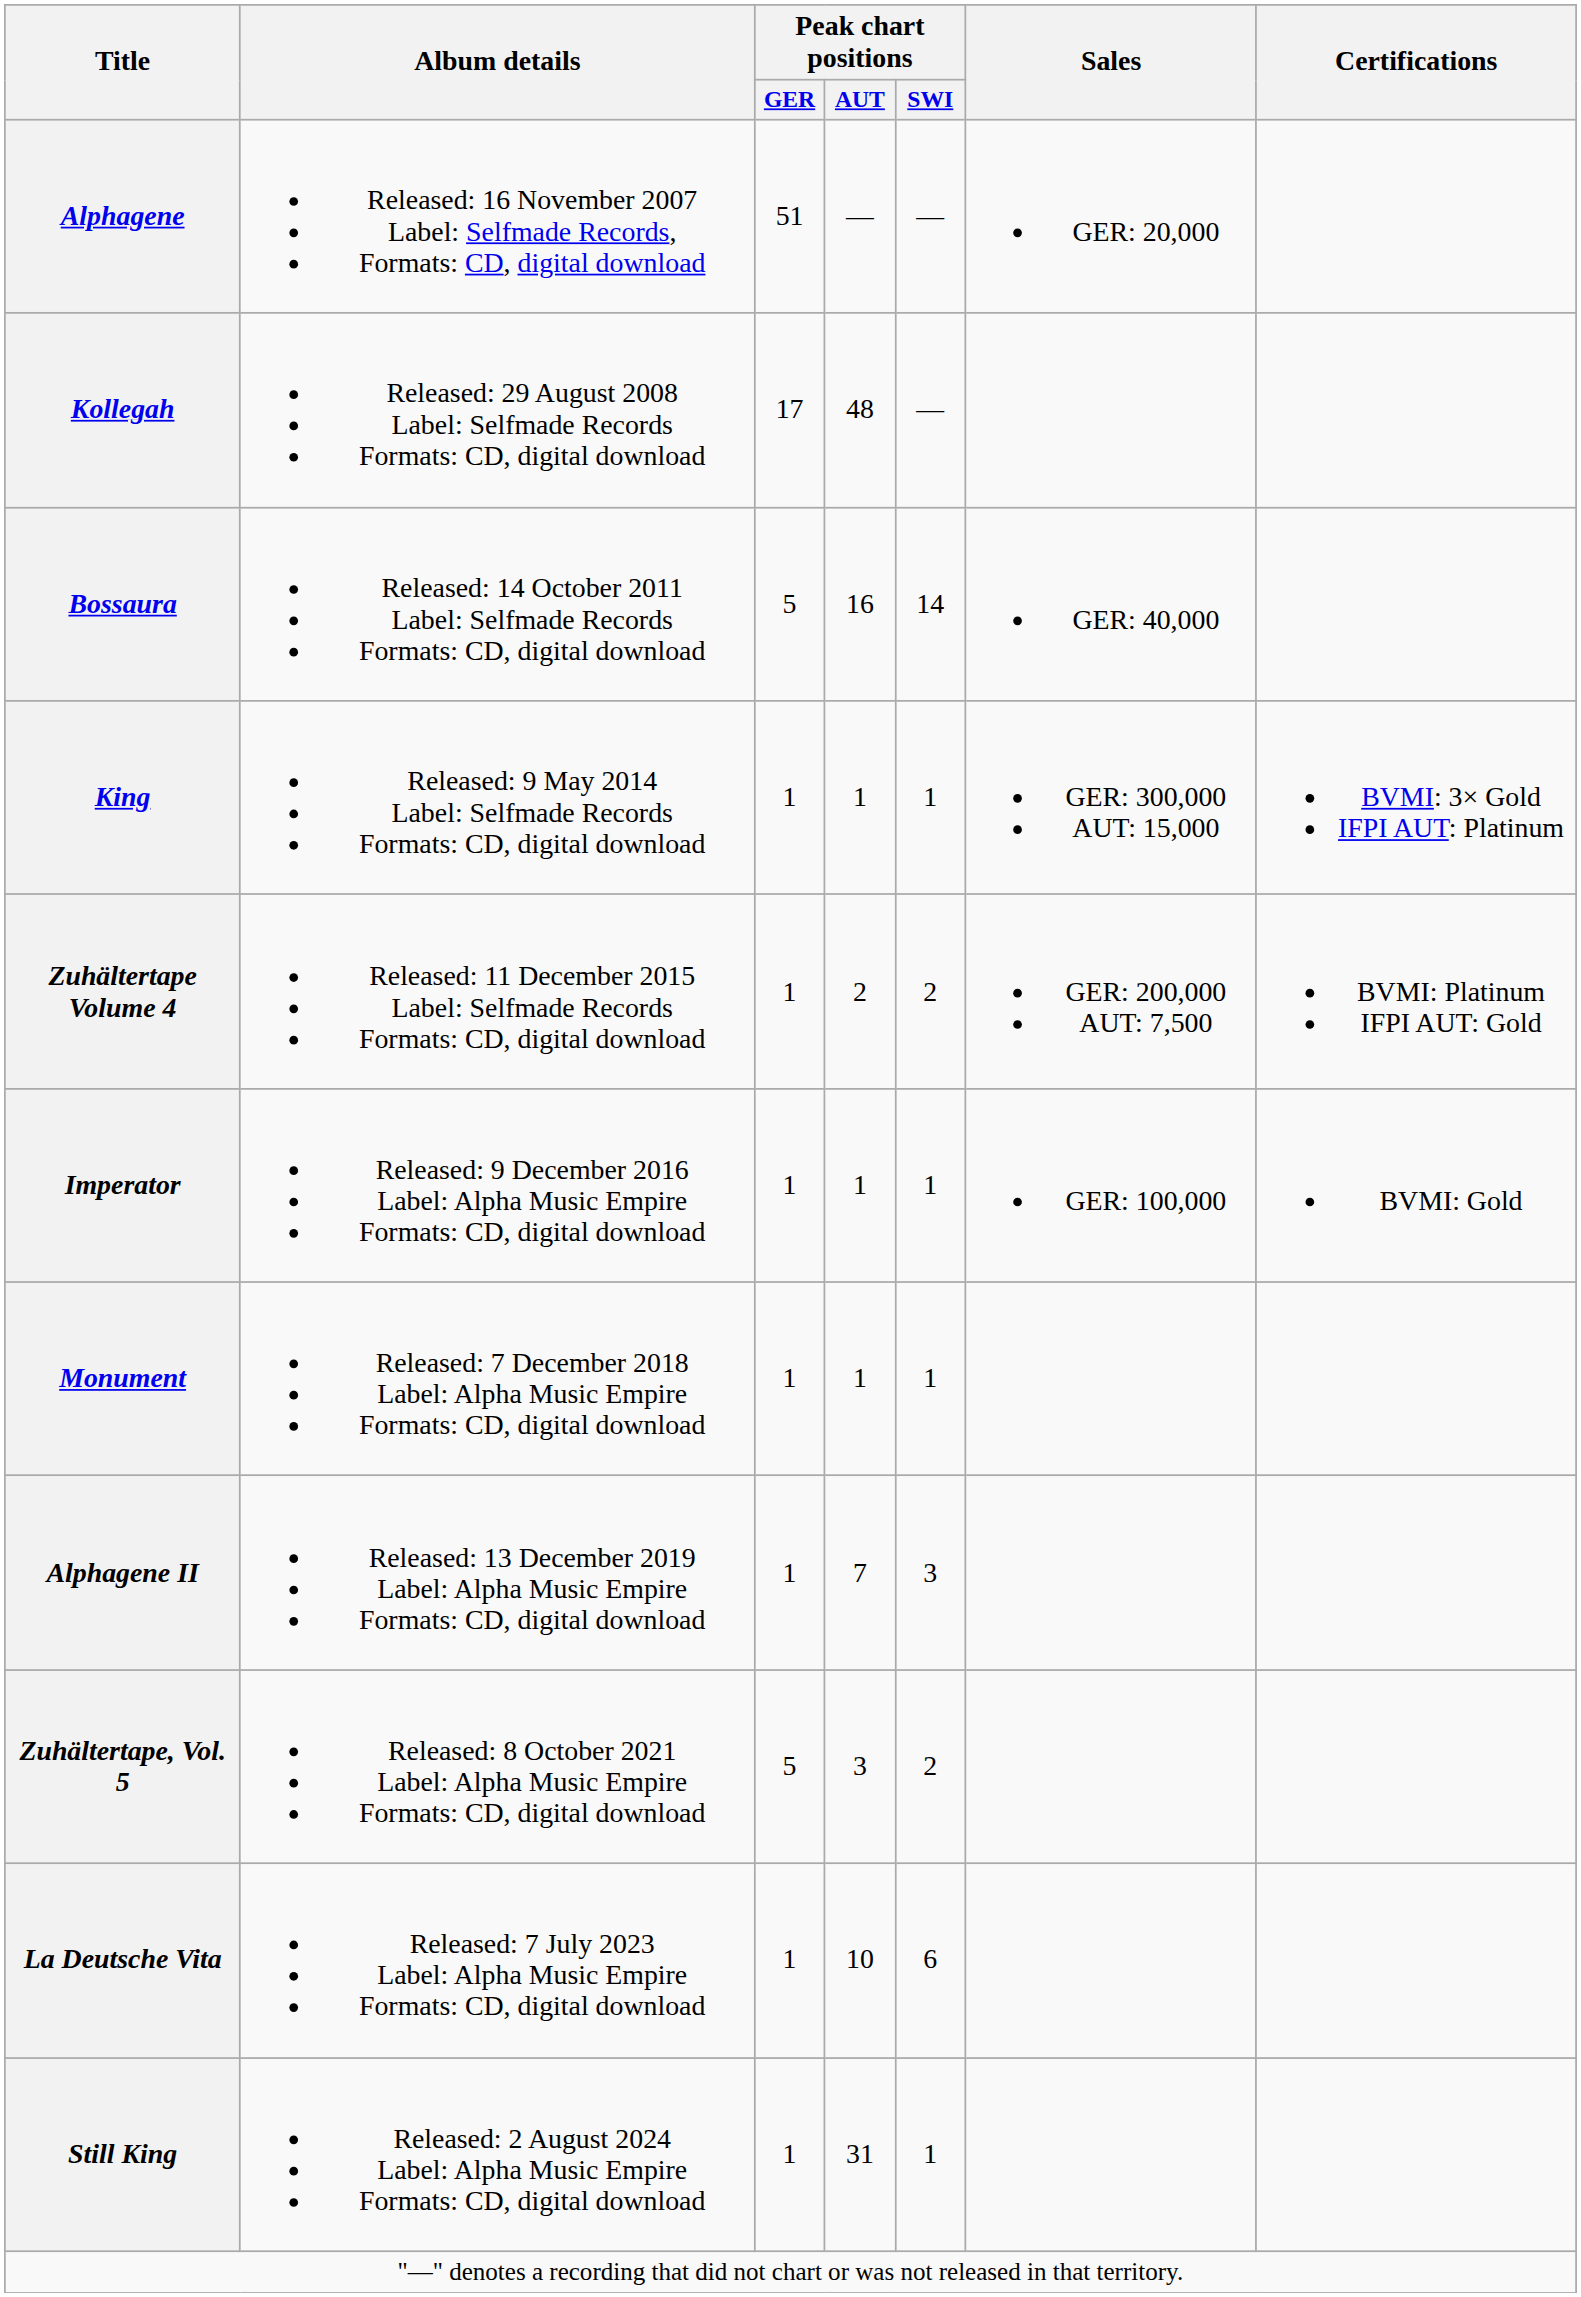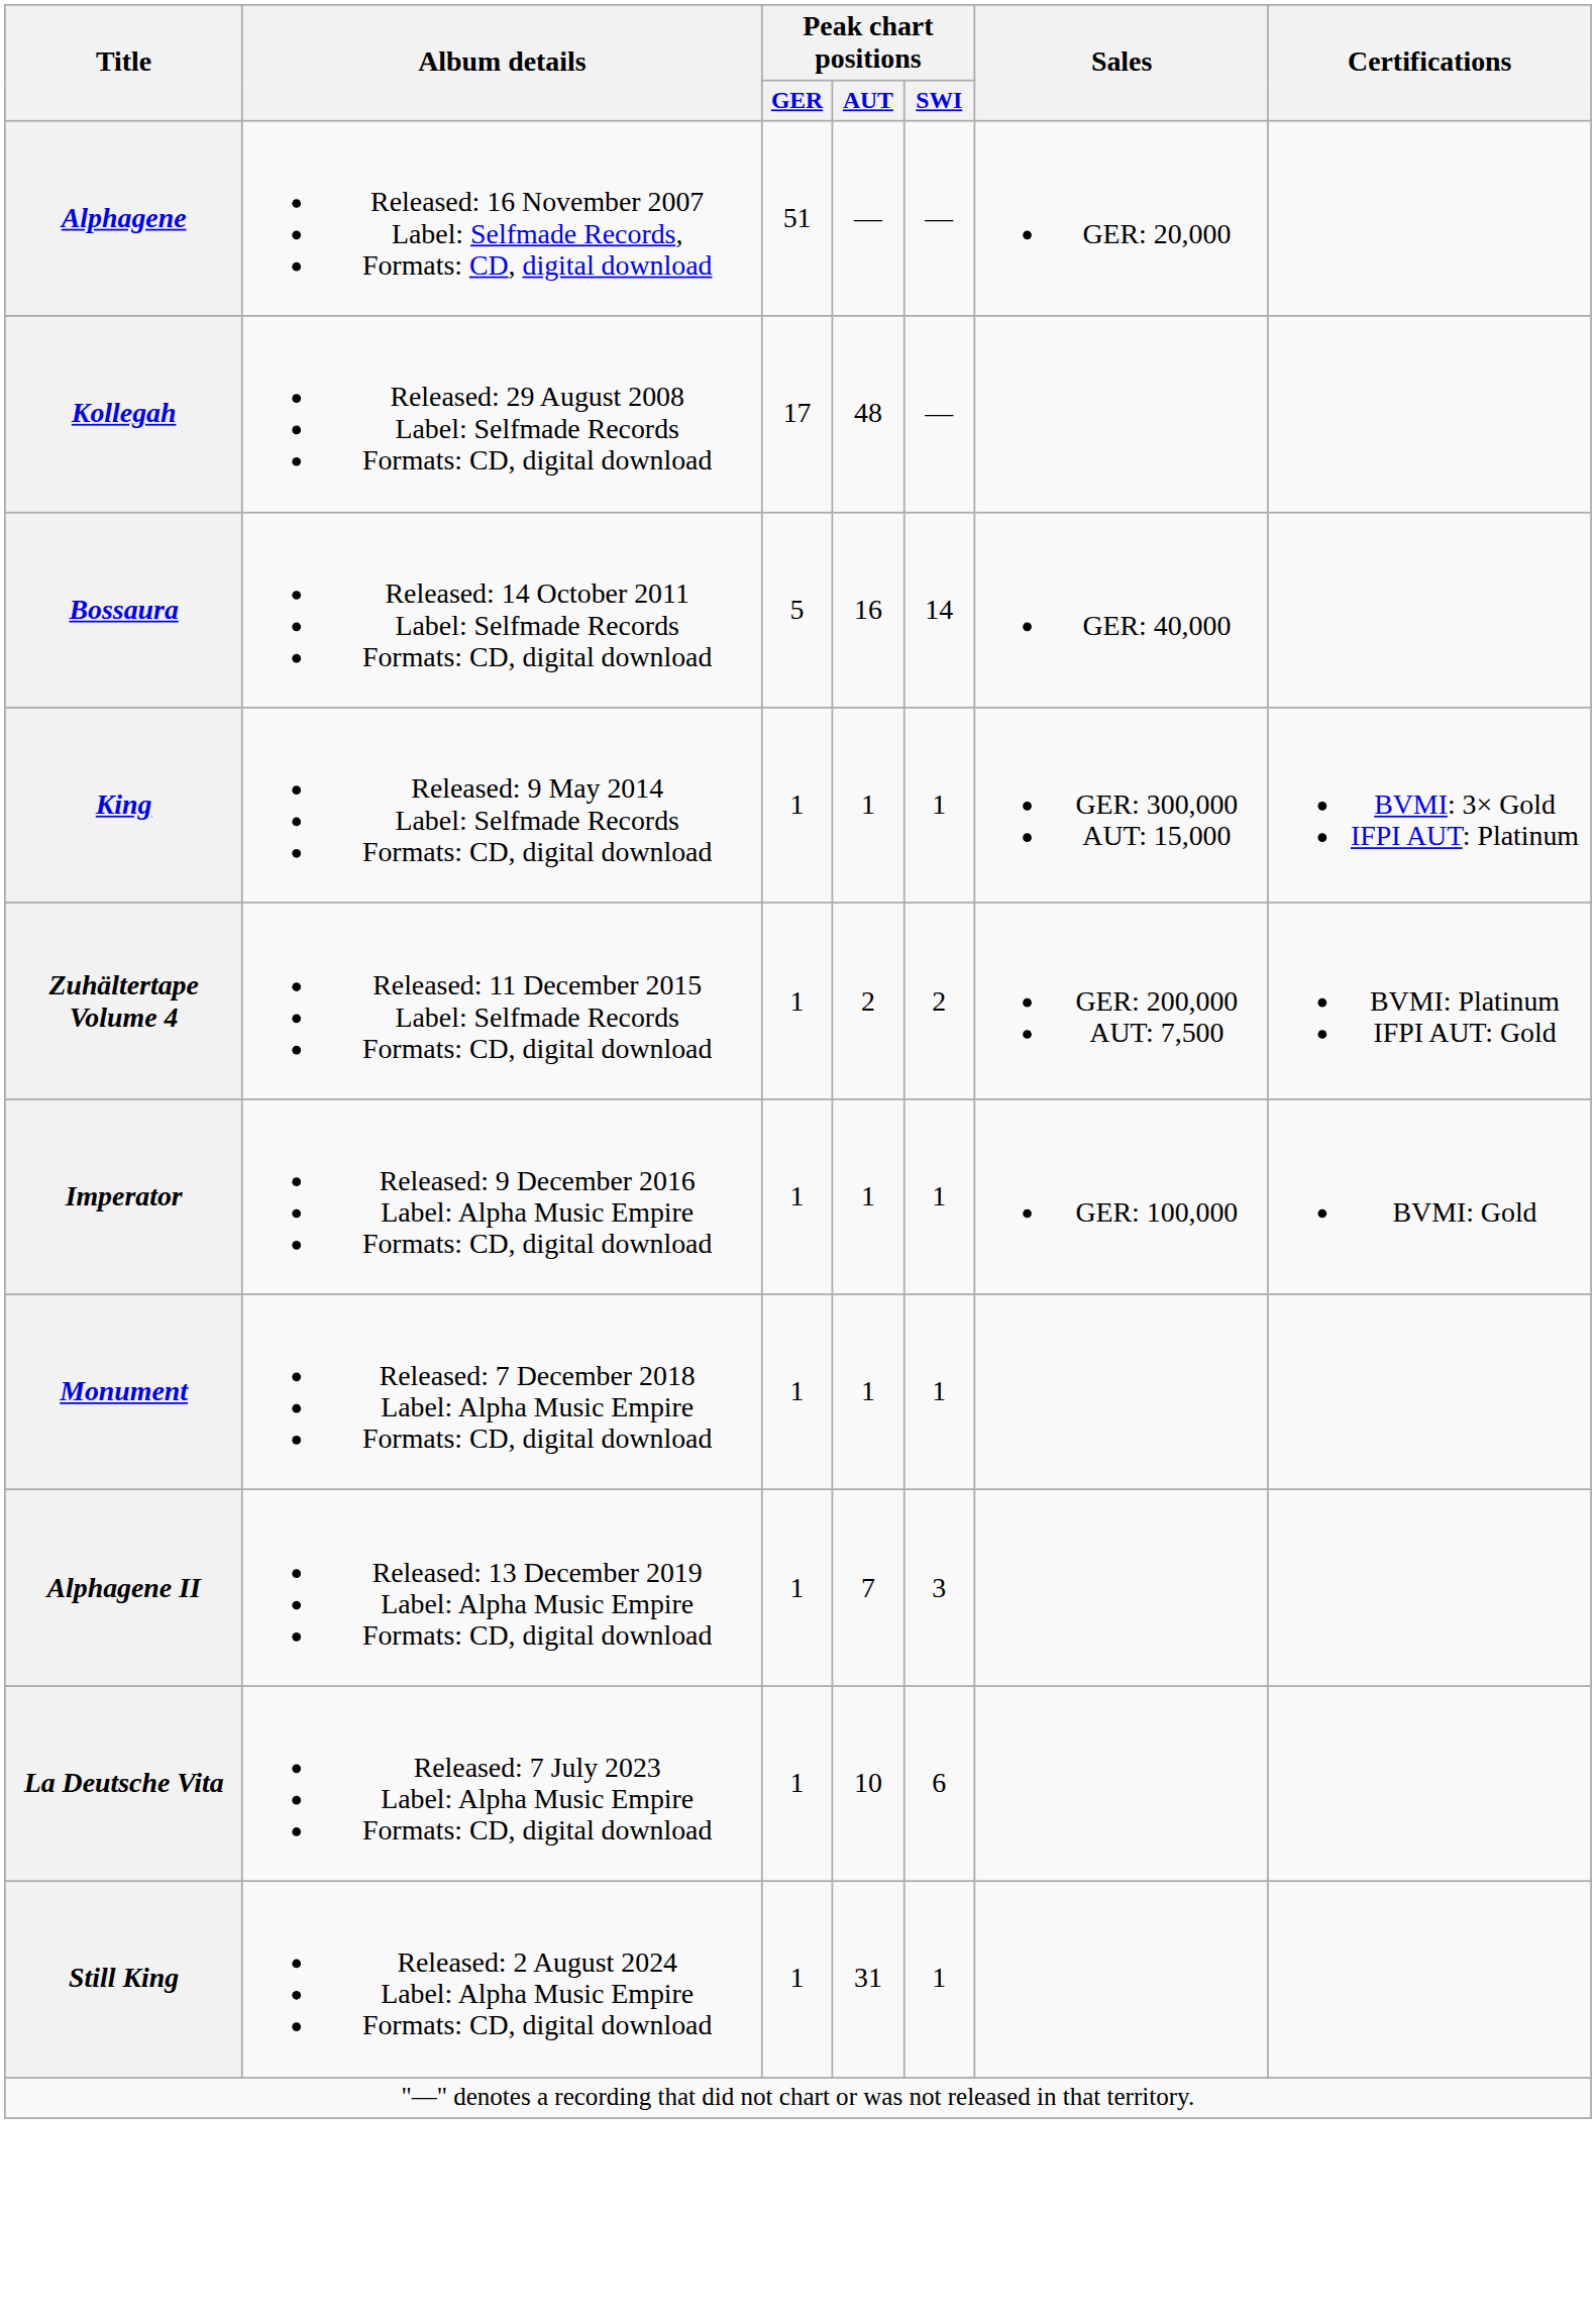 <table class="wikitable plainrowheaders" style="text-align:center;">
 <tr>
 <th scope="col" rowspan="2" style="width:8em;">Title</th>
 <th scope="col" rowspan="2" style="width:18em;">Album details</th>
 <th scope="col" colspan="3">Peak chart positions</th>
 <th scope="col" rowspan="2" style="width:10em;">Sales</th>
 <th scope="col" rowspan="2" style="width:11em;">Certifications</th>
 </tr>
 <tr>
 <th style="width:2.5em; font-size:85%"><a href='#'>GER</a><br></th>
 <th style="width:2.5em; font-size:85%"><a href='#'>AUT</a><br></th>
 <th style="width:2.5em; font-size:85%"><a href='#'>SWI</a><br></th>
 </tr>
 <tr>
 <th scope="row"><em><a href='#'>Alphagene</a></em></th>
 <td><br><ul><li>Released: 16 November 2007</li><li>Label: <a href='#'>Selfmade Records</a>,</li><li>Formats: <a href='#'>CD</a>, <a href='#'>digital download</a></li></ul></td>
 <td>51</td>
 <td>—</td>
 <td>—</td>
 <td><br><ul><li>GER: 20,000</li></ul></td>
 <td></td>
 </tr>
 <tr>
 <th scope="row"><em><a href='#'>Kollegah</a></em></th>
 <td><br><ul><li>Released: 29 August 2008</li><li>Label: Selfmade Records</li><li>Formats: CD, digital download</li></ul></td>
 <td>17</td>
 <td>48</td>
 <td>—</td>
 <td></td>
 <td></td>
 </tr>
 <tr>
 <th scope="row"><em><a href='#'>Bossaura</a></em></th>
 <td><br><ul><li>Released: 14 October 2011</li><li>Label: Selfmade Records</li><li>Formats: CD, digital download</li></ul></td>
 <td>5</td>
 <td>16</td>
 <td>14</td>
 <td><br><ul><li>GER: 40,000</li></ul></td>
 <td></td>
 </tr>
 <tr>
 <th scope="row"><em><a href='#'>King</a></em></th>
 <td><br><ul><li>Released: 9 May 2014</li><li>Label: Selfmade Records</li><li>Formats: CD, digital download</li></ul></td>
 <td>1</td>
 <td>1</td>
 <td>1</td>
 <td><br><ul><li>GER: 300,000</li><li>AUT: 15,000</li></ul></td>
 <td><br><ul><li><a href='#'>BVMI</a>: 3× Gold</li><li><a href='#'>IFPI AUT</a>: Platinum</li></ul></td>
 </tr>
 <tr>
 <th scope="row"><em>Zuhältertape Volume 4</em></th>
 <td><br><ul><li>Released: 11 December 2015</li><li>Label: Selfmade Records</li><li>Formats: CD, digital download</li></ul></td>
 <td>1</td>
 <td>2</td>
 <td>2</td>
 <td><br><ul><li>GER: 200,000</li><li>AUT: 7,500</li></ul></td>
 <td><br><ul><li>BVMI: Platinum</li><li>IFPI AUT: Gold</li></ul></td>
 </tr>
 <tr>
 <th scope="row"><em>Imperator</em></th>
 <td><br><ul><li>Released: 9 December 2016</li><li>Label: Alpha Music Empire</li><li>Formats: CD, digital download</li></ul></td>
 <td>1</td>
 <td>1</td>
 <td>1</td>
 <td><br><ul><li>GER: 100,000</li></ul></td>
 <td><br><ul><li>BVMI: Gold</li></ul></td>
 </tr>
 <tr>
 <th scope="row"><em><a href='#'>Monument</a></em></th>
 <td><br><ul><li>Released: 7 December 2018</li><li>Label: Alpha Music Empire</li><li>Formats: CD, digital download</li></ul></td>
 <td>1</td>
 <td>1</td>
 <td>1</td>
 <td></td>
 <td></td>
 </tr>
 <tr>
 <th scope="row"><em>Alphagene II</em></th>
 <td><br><ul><li>Released: 13 December 2019</li><li>Label: Alpha Music Empire</li><li>Formats: CD, digital download</li></ul></td>
 <td>1</td>
 <td>7</td>
 <td>3</td>
 <td></td>
 <td></td>
 </tr>
 <tr>
-<th scope="row"><em>Zuhältertape, Vol. 5</em></th>
-<td><br><ul><li>Released: 8 October 2021</li><li>Label: Alpha Music Empire</li><li>Formats: CD, digital download</li></ul></td>
-<td>5</td>
-<td>3</td>
-<td>2</td>
-<td></td>
-<td></td>
-</tr>
-<tr>
 <th scope="row"><em>La Deutsche Vita</em></th>
 <td><br><ul><li>Released: 7 July 2023</li><li>Label: Alpha Music Empire</li><li>Formats: CD, digital download</li></ul></td>
 <td>1</td>
 <td>10</td>
 <td>6</td>
 <td></td>
 <td></td>
 </tr>
 <tr>
 <th scope="row"><em>Still King</em></th>
 <td><br><ul><li>Released: 2 August 2024</li><li>Label: Alpha Music Empire</li><li>Formats: CD, digital download</li></ul></td>
 <td>1</td>
 <td>31</td>
 <td>1</td>
 <td></td>
 <td></td>
 </tr>
 <tr>
 <td colspan="7" style="font-size:90%">"—" denotes a recording that did not chart or was not released in that territory.</td>
 </tr>
 </table>
